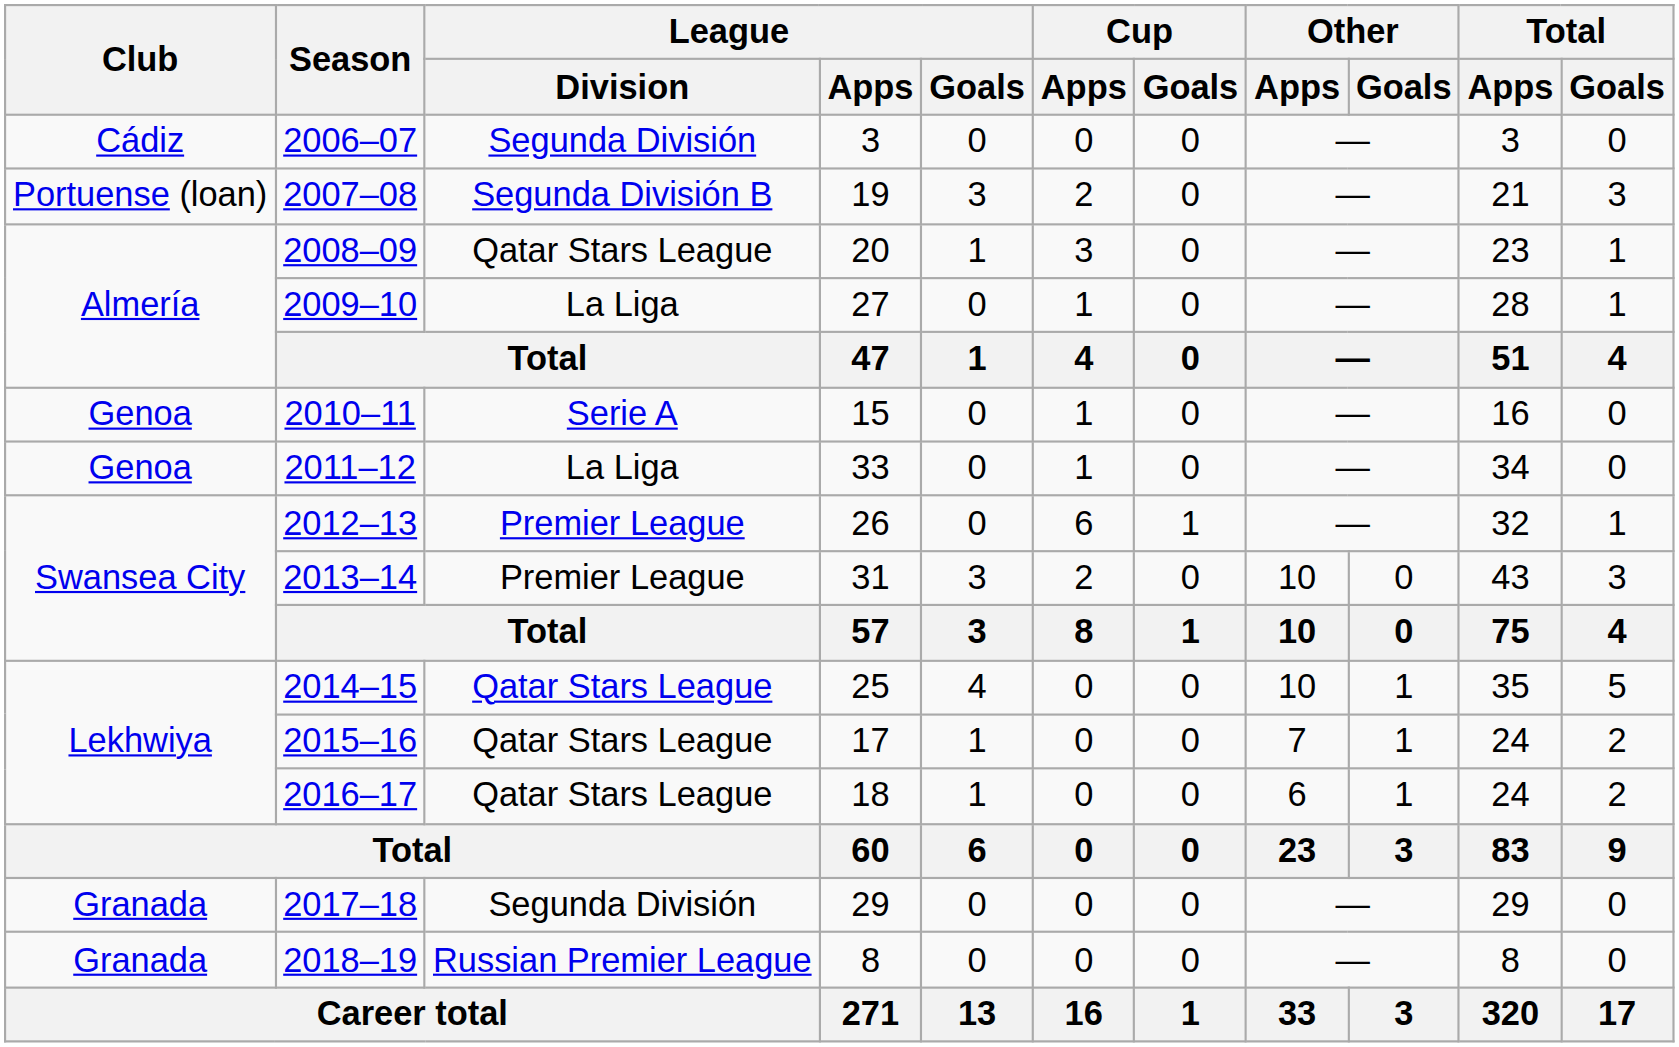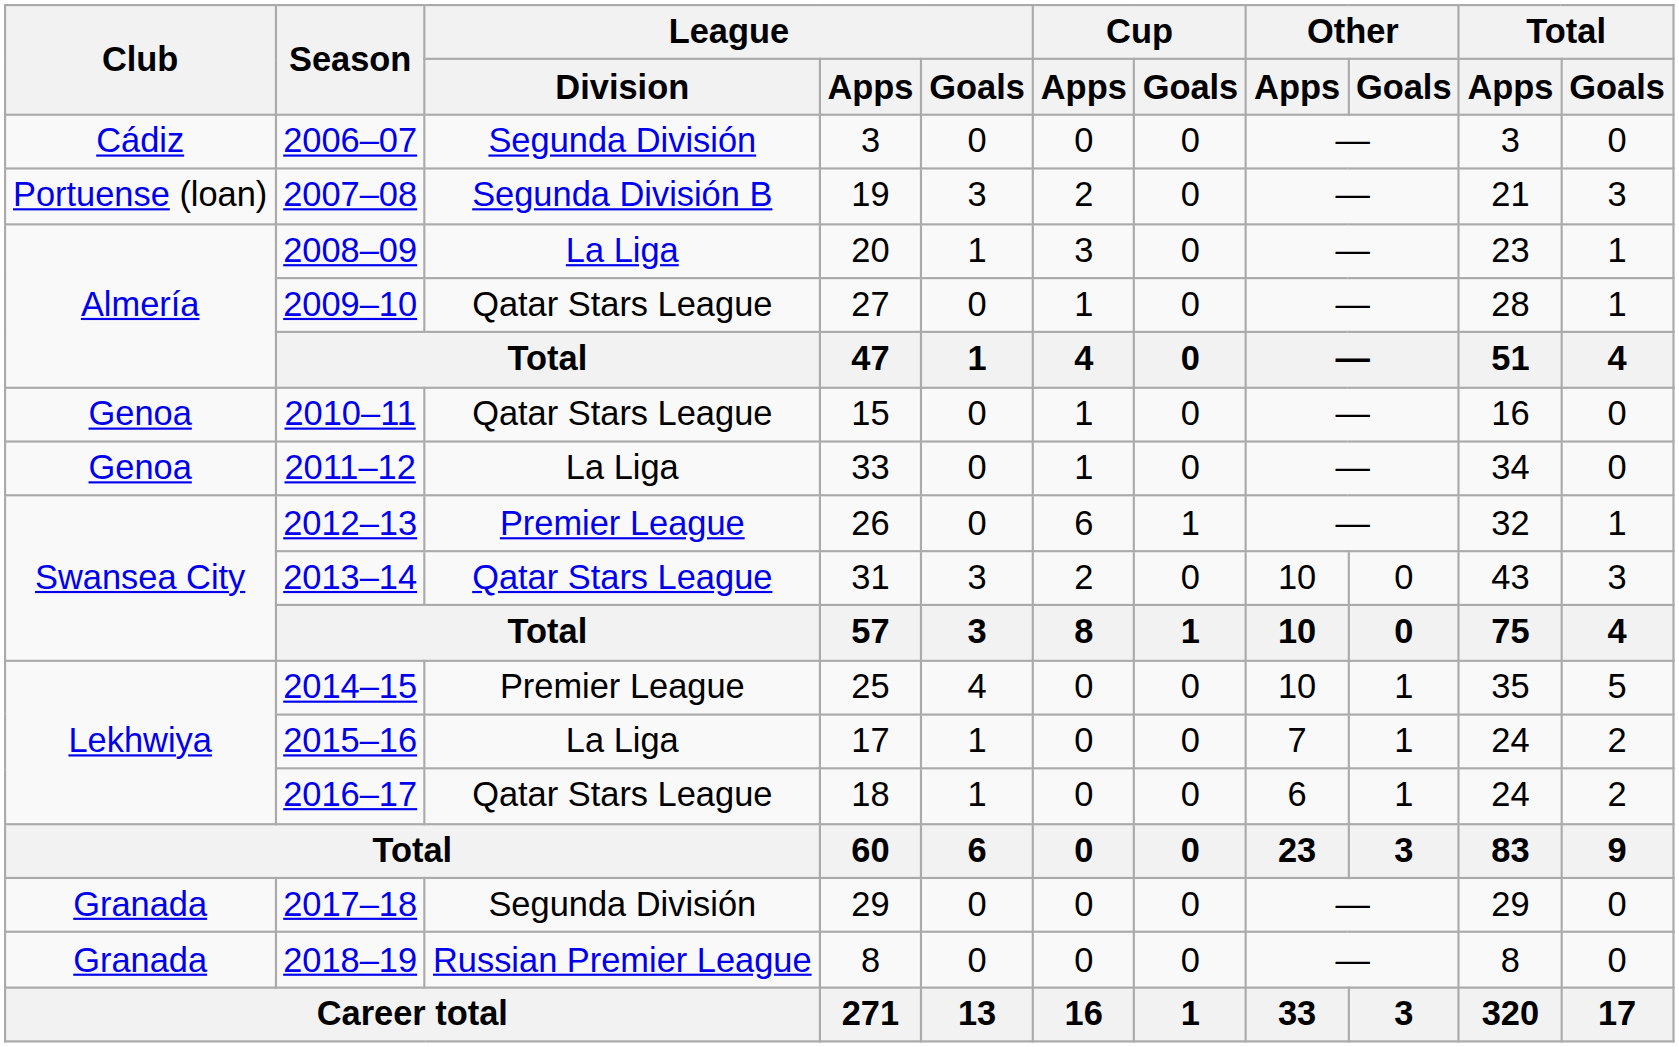 <table class="wikitable" style="text-align:center">
 <tr>
 <th rowspan="2">Club</th>
 <th rowspan="2">Season</th>
 <th colspan="3">League</th>
 <th colspan="2">Cup</th>
 <th colspan="2">Other</th>
 <th colspan="2">Total</th>
 </tr>
 <tr>
 <th>Division</th>
 <th>Apps</th>
 <th>Goals</th>
 <th>Apps</th>
 <th>Goals</th>
 <th>Apps</th>
 <th>Goals</th>
 <th>Apps</th>
 <th>Goals</th>
 </tr>
 <tr>
 <td><a href='#'>Cádiz</a></td>
 <td><a href='#'>2006–07</a></td>
 <td><a href='#'>Segunda División</a></td>
 <td>3</td>
 <td>0</td>
 <td>0</td>
 <td>0</td>
 <td colspan="2">—</td>
 <td>3</td>
 <td>0</td>
 </tr>
 <tr>
 <td><a href='#'>Portuense</a> (loan)</td>
 <td><a href='#'>2007–08</a></td>
 <td><a href='#'>Segunda División B</a></td>
 <td>19</td>
 <td>3</td>
 <td>2</td>
 <td>0</td>
 <td colspan="2">—</td>
 <td>21</td>
 <td>3</td>
 </tr>
 <tr>
 <td rowspan="3"><a href='#'>Almería</a></td>
 <td><a href='#'>2008–09</a></td>
-<td>Qatar Stars League</td>
+<td><a href='#'>La Liga</a></td>
 <td>20</td>
 <td>1</td>
 <td>3</td>
 <td>0</td>
 <td colspan="2">—</td>
 <td>23</td>
 <td>1</td>
 </tr>
 <tr>
 <td><a href='#'>2009–10</a></td>
-<td>La Liga</td>
+<td>Qatar Stars League</td>
 <td>27</td>
 <td>0</td>
 <td>1</td>
 <td>0</td>
 <td colspan="2">—</td>
 <td>28</td>
 <td>1</td>
 </tr>
 <tr>
 <th colspan="2">Total</th>
 <th>47</th>
 <th>1</th>
 <th>4</th>
 <th>0</th>
 <th colspan="2">—</th>
 <th>51</th>
 <th>4</th>
 </tr>
 <tr>
 <td><a href='#'>Genoa</a></td>
 <td><a href='#'>2010–11</a></td>
-<td><a href='#'>Serie A</a></td>
+<td>Qatar Stars League</td>
 <td>15</td>
 <td>0</td>
 <td>1</td>
 <td>0</td>
 <td colspan="2">—</td>
 <td>16</td>
 <td>0</td>
 </tr>
 <tr>
 <td><a href='#'>Genoa</a></td>
 <td><a href='#'>2011–12</a></td>
 <td>La Liga</td>
 <td>33</td>
 <td>0</td>
 <td>1</td>
 <td>0</td>
 <td colspan="2">—</td>
 <td>34</td>
 <td>0</td>
 </tr>
 <tr>
 <td rowspan="3"><a href='#'>Swansea City</a></td>
 <td><a href='#'>2012–13</a></td>
 <td><a href='#'>Premier League</a></td>
 <td>26</td>
 <td>0</td>
 <td>6</td>
 <td>1</td>
 <td colspan="2">—</td>
 <td>32</td>
 <td>1</td>
 </tr>
 <tr>
 <td><a href='#'>2013–14</a></td>
-<td>Premier League</td>
+<td><a href='#'>Qatar Stars League</a></td>
 <td>31</td>
 <td>3</td>
 <td>2</td>
 <td>0</td>
 <td>10</td>
 <td>0</td>
 <td>43</td>
 <td>3</td>
 </tr>
 <tr>
 <th colspan="2">Total</th>
 <th>57</th>
 <th>3</th>
 <th>8</th>
 <th>1</th>
 <th>10</th>
 <th>0</th>
 <th>75</th>
 <th>4</th>
 </tr>
 <tr>
 <td rowspan="3"><a href='#'>Lekhwiya</a></td>
 <td><a href='#'>2014–15</a></td>
-<td><a href='#'>Qatar Stars League</a></td>
+<td>Premier League</td>
 <td>25</td>
 <td>4</td>
 <td>0</td>
 <td>0</td>
 <td>10</td>
 <td>1</td>
 <td>35</td>
 <td>5</td>
 </tr>
 <tr>
 <td><a href='#'>2015–16</a></td>
-<td>Qatar Stars League</td>
+<td>La Liga</td>
 <td>17</td>
 <td>1</td>
 <td>0</td>
 <td>0</td>
 <td>7</td>
 <td>1</td>
 <td>24</td>
 <td>2</td>
 </tr>
 <tr>
 <td><a href='#'>2016–17</a></td>
 <td>Qatar Stars League</td>
 <td>18</td>
 <td>1</td>
 <td>0</td>
 <td>0</td>
 <td>6</td>
 <td>1</td>
 <td>24</td>
 <td>2</td>
 </tr>
 <tr>
 <th colspan="3">Total</th>
 <th>60</th>
 <th>6</th>
 <th>0</th>
 <th>0</th>
 <th>23</th>
 <th>3</th>
 <th>83</th>
 <th>9</th>
 </tr>
 <tr>
 <td><a href='#'>Granada</a></td>
 <td><a href='#'>2017–18</a></td>
 <td>Segunda División</td>
 <td>29</td>
 <td>0</td>
 <td>0</td>
 <td>0</td>
 <td colspan="2">—</td>
 <td>29</td>
 <td>0</td>
 </tr>
 <tr>
 <td><a href='#'>Granada</a></td>
 <td><a href='#'>2018–19</a></td>
 <td><a href='#'>Russian Premier League</a></td>
 <td>8</td>
 <td>0</td>
 <td>0</td>
 <td>0</td>
 <td colspan="2">—</td>
 <td>8</td>
 <td>0</td>
 </tr>
 <tr>
 <th colspan="3">Career total</th>
 <th>271</th>
 <th>13</th>
 <th>16</th>
 <th>1</th>
 <th>33</th>
 <th>3</th>
 <th>320</th>
 <th>17</th>
 </tr>
 </table>
